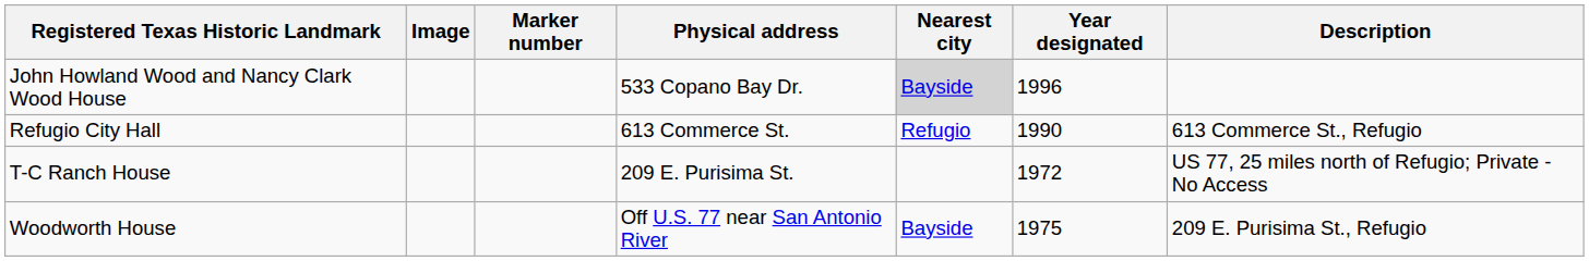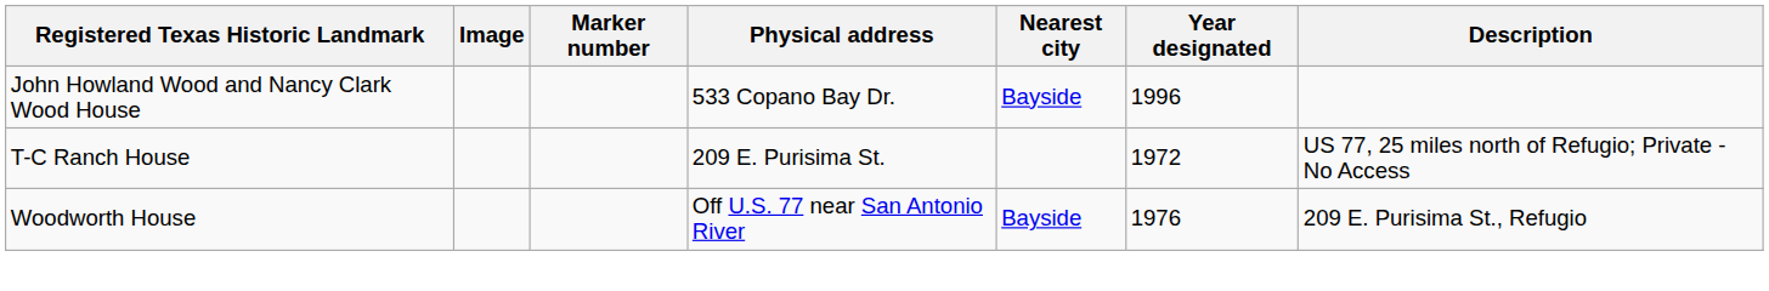 <table class="wikitable sortable">
 <tr>
 <th>Registered Texas Historic Landmark</th>
 <th>Image</th>
 <th>Marker number</th>
 <th>Physical address</th>
 <th>Nearest city</th>
 <th>Year designated</th>
 <th>Description</th>
 </tr>
 <tr>
 <td>John Howland Wood and Nancy Clark Wood House</td>
 <td></td>
 <td></td>
 <td>533 Copano Bay Dr.<br></td>
-<td style="background: lightgrey;"><a href='#'>Bayside</a></td>
+<td><a href='#'>Bayside</a></td>
 <td>1996</td>
 <td></td>
-</tr>
-<tr>
-<td>Refugio City Hall</td>
-<td></td>
-<td></td>
-<td>613 Commerce St.<br></td>
-<td><a href='#'>Refugio</a></td>
-<td>1990</td>
-<td>613 Commerce St., Refugio</td>
 </tr>
 <tr>
 <td>T-C Ranch House</td>
 <td></td>
 <td></td>
 <td>209 E. Purisima St.<br></td>
 <td></td>
 <td>1972</td>
 <td>US 77, 25 miles north of Refugio; Private - No Access</td>
 </tr>
 <tr>
 <td>Woodworth House</td>
 <td></td>
 <td></td>
 <td>Off <a href='#'>U.S. 77</a> near <a href='#'>San Antonio River</a> </td>
 <td><a href='#'>Bayside</a></td>
-<td>1975</td>
+<td>1976</td>
 <td>209 E. Purisima St., Refugio</td>
 </tr>
 </table>
